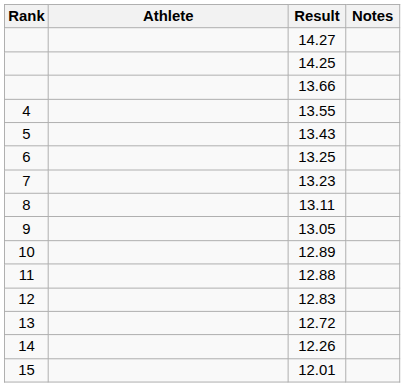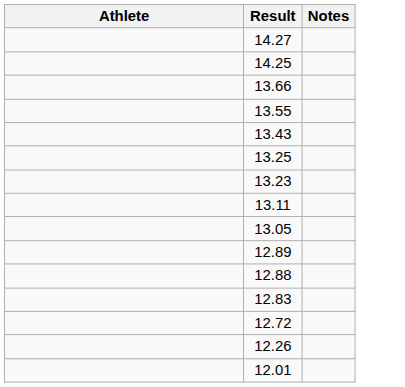 <table class="wikitable" style="text-align:center">
 <tr>
-<th width=40>Rank</th>
 <th width=250>Athlete</th>
 <th width=55>Result</th>
 <th width=50>Notes</th>
 </tr>
 <tr>
-<td></td>
 <td align=left></td>
 <td>14.27</td>
 <td></td>
 </tr>
 <tr>
-<td></td>
 <td align=left></td>
 <td>14.25</td>
 <td></td>
 </tr>
 <tr>
-<td></td>
 <td align=left></td>
 <td>13.66</td>
 <td></td>
 </tr>
 <tr>
-<td>4</td>
 <td align=left></td>
 <td>13.55</td>
 <td></td>
 </tr>
 <tr>
-<td>5</td>
 <td align=left></td>
 <td>13.43</td>
 <td></td>
 </tr>
 <tr>
-<td>6</td>
 <td align=left></td>
 <td>13.25</td>
 <td></td>
 </tr>
 <tr>
-<td>7</td>
 <td align=left></td>
 <td>13.23</td>
 <td></td>
 </tr>
 <tr>
-<td>8</td>
 <td align=left></td>
 <td>13.11</td>
 <td></td>
 </tr>
 <tr>
-<td>9</td>
 <td align=left></td>
 <td>13.05</td>
 <td></td>
 </tr>
 <tr>
-<td>10</td>
 <td align=left></td>
 <td>12.89</td>
 <td></td>
 </tr>
 <tr>
-<td>11</td>
 <td align=left></td>
 <td>12.88</td>
 <td></td>
 </tr>
 <tr>
-<td>12</td>
 <td align=left></td>
 <td>12.83</td>
 <td></td>
 </tr>
 <tr>
-<td>13</td>
 <td align=left></td>
 <td>12.72</td>
 <td></td>
 </tr>
 <tr>
-<td>14</td>
 <td align=left></td>
 <td>12.26</td>
 <td></td>
 </tr>
 <tr>
-<td>15</td>
 <td align=left></td>
 <td>12.01</td>
 <td></td>
 </tr>
 </table>
